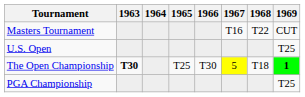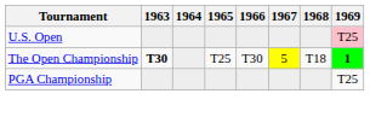 <table class="wikitable" style="font-size:95%;text-align:center;">
 <tr>
 <th>Tournament</th>
 <th>1963</th>
 <th>1964</th>
 <th>1965</th>
 <th>1966</th>
 <th>1967</th>
 <th>1968</th>
 <th>1969</th>
 </tr>
 <tr>
-<td align=left><a href='#'>Masters Tournament</a></td>
-<td style="background:#eeeeee;"></td>
-<td style="background:#eeeeee;"></td>
-<td style="background:#eeeeee;"></td>
-<td style="background:#eeeeee;"></td>
-<td>T16</td>
-<td>T22</td>
-<td>CUT</td>
-</tr>
-<tr>
 <td align=left><a href='#'>U.S. Open</a></td>
 <td style="background:#eeeeee;"></td>
 <td style="background:#eeeeee;"></td>
 <td style="background:#eeeeee;"></td>
 <td style="background:#eeeeee;"></td>
 <td style="background:#eeeeee;"></td>
 <td style="background:#eeeeee;"></td>
-<td>T25</td>
+<td style="background: pink;">T25</td>
 </tr>
 <tr>
 <td align=left><a href='#'>The Open Championship</a></td>
 <td><strong>T30</strong></td>
 <td style="background:#eeeeee;"></td>
 <td>T25</td>
 <td>T30</td>
 <td style="background:yellow;">5</td>
 <td>T18</td>
 <td style="background:lime;"><strong>1</strong></td>
 </tr>
 <tr>
 <td align=left><a href='#'>PGA Championship</a></td>
 <td style="background:#eeeeee;"></td>
 <td style="background:#eeeeee;"></td>
 <td style="background:#eeeeee;"></td>
 <td style="background:#eeeeee;"></td>
 <td style="background:#eeeeee;"></td>
 <td style="background:#eeeeee;"></td>
 <td>T25</td>
 </tr>
 </table>
